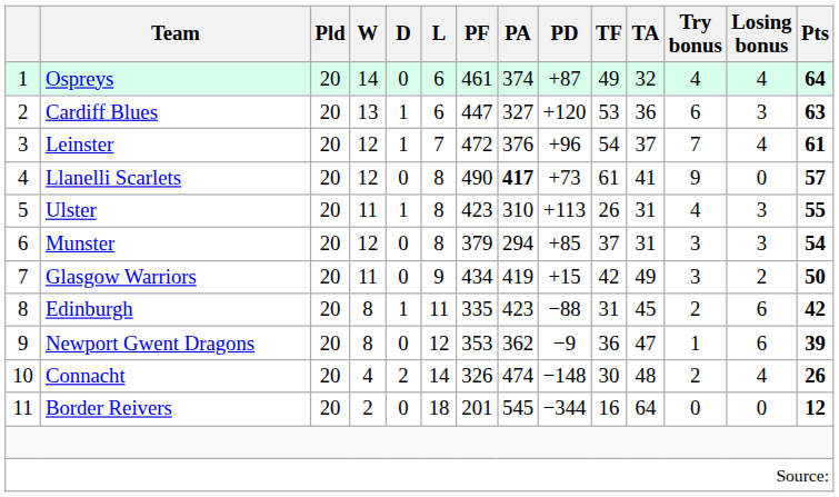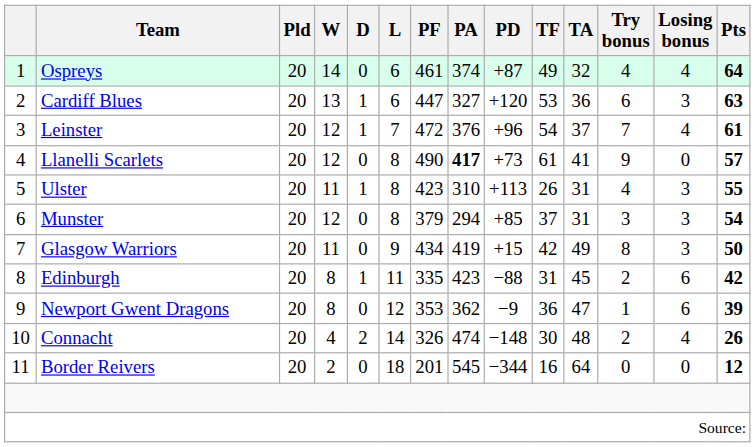 <table class="wikitable" style="float:left; margin-right:15px; text-align: center;">
 <tr>
 <th width="20"></th>
 <th width="200">Team</th>
 <th width="20">Pld</th>
 <th width="20">W</th>
 <th width="20">D</th>
 <th width="20">L</th>
 <th width="20">PF</th>
 <th width="20">PA</th>
 <th width="20">PD</th>
 <th width="20">TF</th>
 <th width="20">TA</th>
 <th width="20">Try bonus</th>
 <th width="20">Losing bonus</th>
 <th width="20">Pts</th>
 </tr>
 <tr bgcolor=#d8ffeb align=center>
 <td>1</td>
 <td align=left> <a href='#'>Ospreys</a></td>
 <td>20</td>
 <td>14</td>
 <td>0</td>
 <td>6</td>
 <td>461</td>
 <td>374</td>
 <td>+87</td>
 <td>49</td>
 <td>32</td>
 <td>4</td>
 <td>4</td>
 <td><strong>64</strong></td>
 </tr>
 <tr bgcolor=#ffffff align=center>
 <td>2</td>
 <td align=left> <a href='#'>Cardiff Blues</a></td>
 <td>20</td>
 <td>13</td>
 <td>1</td>
 <td>6</td>
 <td>447</td>
 <td>327</td>
 <td>+120</td>
 <td>53</td>
 <td>36</td>
 <td>6</td>
 <td>3</td>
 <td><strong>63</strong></td>
 </tr>
 <tr bgcolor=#ffffff align=center>
 <td>3</td>
 <td align=left> <a href='#'>Leinster</a></td>
 <td>20</td>
 <td>12</td>
 <td>1</td>
 <td>7</td>
 <td>472</td>
 <td>376</td>
 <td>+96</td>
 <td>54</td>
 <td>37</td>
 <td>7</td>
 <td>4</td>
 <td><strong>61</strong></td>
 </tr>
 <tr bgcolor=#ffffff align=center>
 <td>4</td>
 <td align=left> <a href='#'>Llanelli Scarlets</a></td>
 <td>20</td>
 <td>12</td>
 <td>0</td>
 <td>8</td>
 <td>490</td>
 <td><strong>417</strong></td>
 <td>+73</td>
 <td>61</td>
 <td>41</td>
 <td>9</td>
 <td>0</td>
 <td><strong>57</strong></td>
 </tr>
 <tr bgcolor=#ffffff align=center>
 <td>5</td>
 <td align=left> <a href='#'>Ulster</a></td>
 <td>20</td>
 <td>11</td>
 <td>1</td>
 <td>8</td>
 <td>423</td>
 <td>310</td>
 <td>+113</td>
 <td>26</td>
 <td>31</td>
 <td>4</td>
 <td>3</td>
 <td><strong>55</strong></td>
 </tr>
 <tr bgcolor=#ffffff align=center>
 <td>6</td>
 <td align=left> <a href='#'>Munster</a></td>
 <td>20</td>
 <td>12</td>
 <td>0</td>
 <td>8</td>
 <td>379</td>
 <td>294</td>
 <td>+85</td>
 <td>37</td>
 <td>31</td>
 <td>3</td>
 <td>3</td>
 <td><strong>54</strong></td>
 </tr>
 <tr bgcolor=#ffffff align=center>
 <td>7</td>
 <td align=left> <a href='#'>Glasgow Warriors</a></td>
 <td>20</td>
 <td>11</td>
 <td>0</td>
 <td>9</td>
 <td>434</td>
 <td>419</td>
 <td>+15</td>
 <td>42</td>
 <td>49</td>
+<td>8</td>
 <td>3</td>
-<td>2</td>
 <td><strong>50</strong></td>
 </tr>
 <tr bgcolor=#ffffff align=center>
 <td>8</td>
 <td align=left> <a href='#'>Edinburgh</a></td>
 <td>20</td>
 <td>8</td>
 <td>1</td>
 <td>11</td>
 <td>335</td>
 <td>423</td>
 <td>−88</td>
 <td>31</td>
 <td>45</td>
 <td>2</td>
 <td>6</td>
 <td><strong>42</strong></td>
 </tr>
 <tr bgcolor=#ffffff align=center>
 <td>9</td>
 <td align=left> <a href='#'>Newport Gwent Dragons</a></td>
 <td>20</td>
 <td>8</td>
 <td>0</td>
 <td>12</td>
 <td>353</td>
 <td>362</td>
 <td>−9</td>
 <td>36</td>
 <td>47</td>
 <td>1</td>
 <td>6</td>
 <td><strong>39</strong></td>
 </tr>
 <tr bgcolor=#ffffff align=center>
 <td>10</td>
 <td align=left> <a href='#'>Connacht</a></td>
 <td>20</td>
 <td>4</td>
 <td>2</td>
 <td>14</td>
 <td>326</td>
 <td>474</td>
 <td>−148</td>
 <td>30</td>
 <td>48</td>
 <td>2</td>
 <td>4</td>
 <td><strong>26</strong></td>
 </tr>
 <tr bgcolor=#ffffff align=center>
 <td>11</td>
 <td align=left> <a href='#'>Border Reivers</a></td>
 <td>20</td>
 <td>2</td>
 <td>0</td>
 <td>18</td>
 <td>201</td>
 <td>545</td>
 <td>−344</td>
 <td>16</td>
 <td>64</td>
 <td>0</td>
 <td>0</td>
 <td><strong>12</strong></td>
 </tr>
 <tr>
 <td colspan="14"><br></td>
 </tr>
 <tr>
 <td colspan="14" style="text-align:right; background:#fff;" cellpadding="0" cellspacing="0"><small>Source:  </small></td>
 </tr>
 </table>
